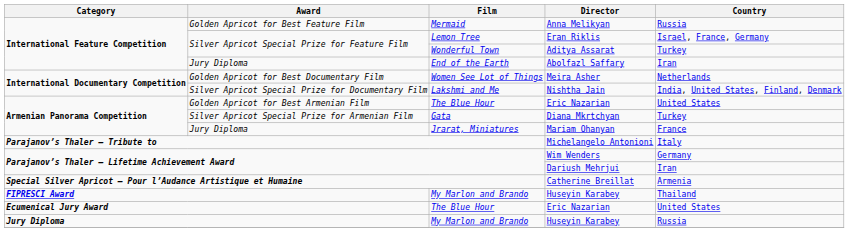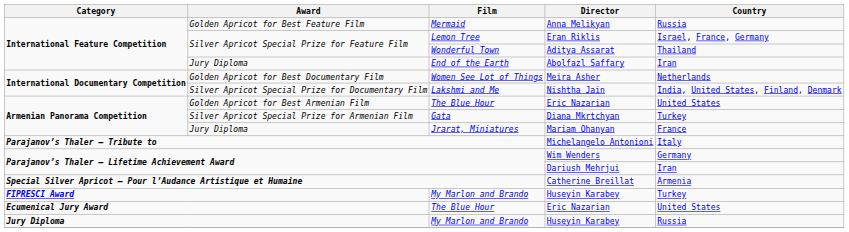 <table class="wikitable sortable">
 <tr>
 <th>Category</th>
 <th>Award</th>
 <th>Film</th>
 <th>Director</th>
 <th>Country</th>
 </tr>
 <tr>
 <td rowspan="4"><strong>International Feature Competition</strong></td>
 <td><em>Golden Apricot for Best Feature Film</em></td>
 <td><em><a href='#'>Mermaid</a></em></td>
 <td><a href='#'>Anna Melikyan</a></td>
 <td> <a href='#'>Russia</a></td>
 </tr>
 <tr>
 <td rowspan="2"><em>Silver Apricot Special Prize for Feature Film</em></td>
 <td><em><a href='#'>Lemon Tree</a></em></td>
 <td><a href='#'>Eran Riklis</a></td>
 <td> <a href='#'>Israel</a>,  <a href='#'>France</a>,  <a href='#'>Germany</a></td>
 </tr>
 <tr>
 <td><em><a href='#'>Wonderful Town</a></em></td>
 <td><a href='#'>Aditya Assarat</a></td>
-<td> <a href='#'>Turkey</a></td>
+<td> <a href='#'>Thailand</a></td>
 </tr>
 <tr>
 <td><em>Jury Diploma</em></td>
 <td><em><a href='#'>End of the Earth</a></em></td>
 <td><a href='#'>Abolfazl Saffary</a></td>
 <td> <a href='#'>Iran</a></td>
 </tr>
 <tr>
 <td rowspan="2"><strong>International Documentary Competition</strong></td>
 <td><em>Golden Apricot for Best Documentary Film</em></td>
 <td><em><a href='#'>Women See Lot of Things</a></em></td>
 <td><a href='#'>Meira Asher</a></td>
 <td> <a href='#'>Netherlands</a></td>
 </tr>
 <tr>
 <td><em>Silver Apricot Special Prize for Documentary Film</em></td>
 <td><em><a href='#'>Lakshmi and Me</a></em></td>
 <td><a href='#'>Nishtha Jain</a></td>
 <td> <a href='#'>India</a>,  <a href='#'>United States</a>,  <a href='#'>Finland</a>,  <a href='#'>Denmark</a></td>
 </tr>
 <tr>
 <td rowspan="3"><strong>Armenian Panorama Competition</strong></td>
 <td><em>Golden Apricot for Best Armenian Film</em></td>
 <td><em><a href='#'>The Blue Hour</a></em></td>
 <td><a href='#'>Eric Nazarian</a></td>
 <td> <a href='#'>United States</a></td>
 </tr>
 <tr>
 <td><em>Silver Apricot Special Prize for Armenian Film</em></td>
 <td><em><a href='#'>Gata</a></em></td>
 <td><a href='#'>Diana Mkrtchyan</a></td>
 <td> <a href='#'>Turkey</a></td>
 </tr>
 <tr>
 <td><em>Jury Diploma</em></td>
 <td><em><a href='#'>Jrarat, Miniatures</a></em></td>
 <td><a href='#'>Mariam Ohanyan</a></td>
 <td> <a href='#'>France</a></td>
 </tr>
 <tr>
 <td colspan="3"><strong><em>Parajanov’s Thaler – Tribute to</em></strong></td>
 <td><a href='#'>Michelangelo Antonioni</a></td>
 <td> <a href='#'>Italy</a></td>
 </tr>
 <tr>
 <td rowspan="2" colspan="3"><strong><em>Parajanov’s Thaler –  Lifetime Achievement Award</em></strong></td>
 <td><a href='#'>Wim Wenders</a></td>
 <td> <a href='#'>Germany</a></td>
 </tr>
 <tr>
 <td><a href='#'>Dariush Mehrjui</a></td>
 <td> <a href='#'>Iran</a></td>
 </tr>
 <tr>
 <td colspan="3"><strong><em>Special Silver Apricot – Pour l’Audance Artistique et Humaine</em></strong></td>
 <td><a href='#'>Catherine Breillat</a></td>
 <td> <a href='#'>Armenia</a></td>
 </tr>
 <tr>
 <td colspan="2"><strong><em><a href='#'>FIPRESCI Award</a></em></strong></td>
 <td><em><a href='#'>My Marlon and Brando</a></em></td>
 <td><a href='#'>Huseyin Karabey</a></td>
-<td> <a href='#'>Thailand</a></td>
+<td> <a href='#'>Turkey</a></td>
 </tr>
 <tr>
 <td colspan="2"><strong><em>Ecumenical Jury Award</em></strong></td>
 <td><em><a href='#'>The Blue Hour</a></em></td>
 <td><a href='#'>Eric Nazarian</a></td>
 <td> <a href='#'>United States</a></td>
 </tr>
 <tr>
 <td colspan="2"><strong><em>Jury Diploma</em></strong></td>
 <td><em><a href='#'>My Marlon and Brando</a></em></td>
 <td><a href='#'>Huseyin Karabey</a></td>
 <td> <a href='#'>Russia</a></td>
 </tr>
 <tr>
 </tr>
 </table>
